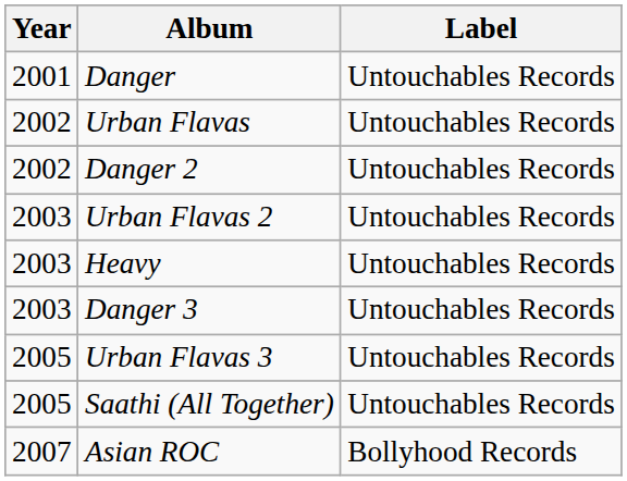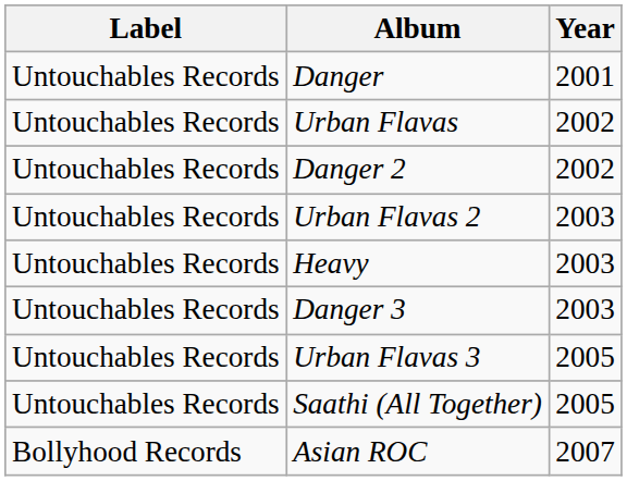 <table class = "wikitable sortable">
 <tr>
+<th>Label</th>
+<th>Album</th>
 <th>Year</th>
-<th>Album</th>
-<th>Label</th>
 </tr>
 <tr>
+<td>Untouchables Records</td>
+<td><em>Danger</em></td>
 <td>2001</td>
-<td><em>Danger</em></td>
-<td>Untouchables Records</td>
 </tr>
 <tr>
+<td>Untouchables Records</td>
+<td><em>Urban Flavas</em></td>
 <td>2002</td>
-<td><em>Urban Flavas</em></td>
-<td>Untouchables Records</td>
 </tr>
 <tr>
+<td>Untouchables Records</td>
+<td><em>Danger 2</em></td>
 <td>2002</td>
-<td><em>Danger 2</em></td>
-<td>Untouchables Records</td>
 </tr>
 <tr>
+<td>Untouchables Records</td>
+<td><em>Urban Flavas 2</em></td>
 <td>2003</td>
-<td><em>Urban Flavas 2</em></td>
-<td>Untouchables Records</td>
 </tr>
 <tr>
+<td>Untouchables Records</td>
+<td><em>Heavy</em></td>
 <td>2003</td>
-<td><em>Heavy</em></td>
-<td>Untouchables Records</td>
 </tr>
 <tr>
+<td>Untouchables Records</td>
+<td><em>Danger 3</em></td>
 <td>2003</td>
-<td><em>Danger 3</em></td>
-<td>Untouchables Records</td>
 </tr>
 <tr>
+<td>Untouchables Records</td>
+<td><em>Urban Flavas 3</em></td>
 <td>2005</td>
-<td><em>Urban Flavas 3</em></td>
-<td>Untouchables Records</td>
 </tr>
 <tr>
+<td>Untouchables Records</td>
+<td><em>Saathi (All Together)</em></td>
 <td>2005</td>
-<td><em>Saathi (All Together)</em></td>
-<td>Untouchables Records</td>
 </tr>
 <tr>
+<td>Bollyhood Records</td>
+<td><em>Asian ROC</em></td>
 <td>2007</td>
-<td><em>Asian ROC</em></td>
-<td>Bollyhood Records</td>
 </tr>
 </table>
